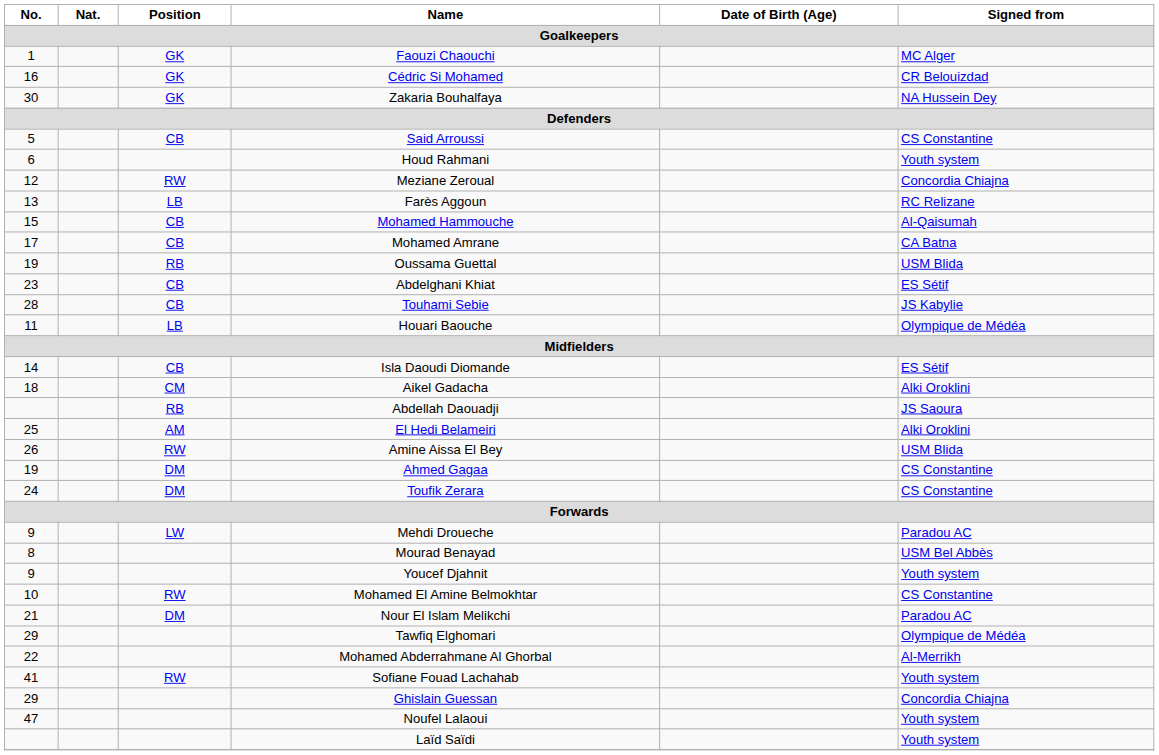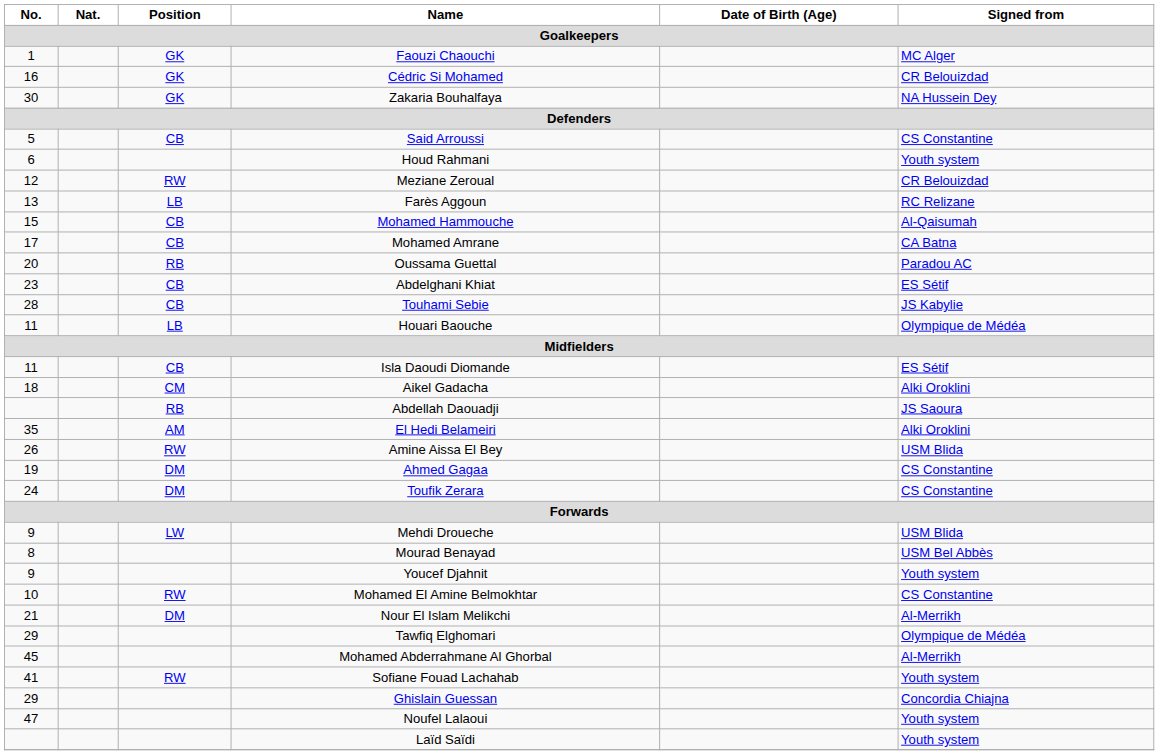 <table class="wikitable" style="text-align:center; font-size:90%; width:100%">
 <tr>
 <th style="background:white; color:black; text-align:center;">No.</th>
 <th style="background:white; color:black; text-align:center;">Nat.</th>
 <th style="background:white; color:black; text-align:center;">Position</th>
 <th style="background:white; color:black; text-align:center;">Name</th>
 <th style="background:white; color:black; text-align:center;">Date of Birth (Age)</th>
 <th style="background:white; color:black; text-align:center;">Signed from</th>
 </tr>
 <tr>
 <th colspan=10 style="background:#DCDCDC; text-align:center;">Goalkeepers</th>
 </tr>
 <tr>
 <td>1</td>
 <td></td>
 <td><a href='#'>GK</a></td>
 <td><a href='#'>Faouzi Chaouchi</a></td>
 <td></td>
 <td style="text-align:left"> <a href='#'>MC Alger</a></td>
 </tr>
 <tr>
 <td>16</td>
 <td></td>
 <td><a href='#'>GK</a></td>
 <td><a href='#'>Cédric Si Mohamed</a></td>
 <td></td>
 <td style="text-align:left"> <a href='#'>CR Belouizdad</a></td>
 </tr>
 <tr>
 <td>30</td>
 <td></td>
 <td><a href='#'>GK</a></td>
 <td>Zakaria Bouhalfaya</td>
 <td></td>
 <td style="text-align:left"> <a href='#'>NA Hussein Dey</a></td>
 </tr>
 <tr>
 <th colspan=10 style="background:#DCDCDC; text-align:center;">Defenders</th>
 </tr>
 <tr>
 <td>5</td>
 <td></td>
 <td><a href='#'>CB</a></td>
 <td><a href='#'>Said Arroussi</a></td>
 <td></td>
 <td style="text-align:left"> <a href='#'>CS Constantine</a></td>
 </tr>
 <tr>
 <td>6</td>
 <td></td>
 <td></td>
 <td>Houd Rahmani</td>
 <td></td>
 <td style="text-align:left"> <a href='#'>Youth system</a></td>
 </tr>
 <tr>
 <td>12</td>
 <td></td>
 <td><a href='#'>RW</a></td>
 <td>Meziane Zeroual</td>
 <td></td>
-<td style="text-align:left"> <a href='#'>Concordia Chiajna</a></td>
+<td style="text-align:left"> <a href='#'>CR Belouizdad</a></td>
 </tr>
 <tr>
 <td>13</td>
 <td></td>
 <td><a href='#'>LB</a></td>
 <td>Farès Aggoun</td>
 <td></td>
 <td style="text-align:left"> <a href='#'>RC Relizane</a></td>
 </tr>
 <tr>
 <td>15</td>
 <td></td>
 <td><a href='#'>CB</a></td>
 <td><a href='#'>Mohamed Hammouche</a></td>
 <td></td>
 <td style="text-align:left"> <a href='#'>Al-Qaisumah</a></td>
 </tr>
 <tr>
 <td>17</td>
 <td></td>
 <td><a href='#'>CB</a></td>
 <td>Mohamed Amrane</td>
 <td></td>
 <td style="text-align:left"> <a href='#'>CA Batna</a></td>
 </tr>
 <tr>
-<td>19</td>
+<td>20</td>
 <td></td>
 <td><a href='#'>RB</a></td>
 <td>Oussama Guettal</td>
 <td></td>
-<td style="text-align:left"> <a href='#'>USM Blida</a></td>
+<td style="text-align:left"> <a href='#'>Paradou AC</a></td>
 </tr>
 <tr>
 <td>23</td>
 <td></td>
 <td><a href='#'>CB</a></td>
 <td>Abdelghani Khiat</td>
 <td></td>
 <td style="text-align:left"> <a href='#'>ES Sétif</a></td>
 </tr>
 <tr>
 <td>28</td>
 <td></td>
 <td><a href='#'>CB</a></td>
 <td><a href='#'>Touhami Sebie</a></td>
 <td></td>
 <td style="text-align:left"> <a href='#'>JS Kabylie</a></td>
 </tr>
 <tr>
 <td>11</td>
 <td></td>
 <td><a href='#'>LB</a></td>
 <td>Houari Baouche</td>
 <td></td>
 <td style="text-align:left"> <a href='#'>Olympique de Médéa</a></td>
 </tr>
 <tr>
 <th colspan=10 style="background:#DCDCDC; text-align:center;">Midfielders</th>
 </tr>
 <tr>
-<td>14</td>
+<td>11</td>
 <td></td>
 <td><a href='#'>CB</a></td>
 <td>Isla Daoudi Diomande</td>
 <td></td>
 <td style="text-align:left"> <a href='#'>ES Sétif</a></td>
 </tr>
 <tr>
 <td>18</td>
 <td></td>
 <td><a href='#'>CM</a></td>
 <td>Aikel Gadacha</td>
 <td></td>
 <td style="text-align:left"> <a href='#'>Alki Oroklini</a></td>
 </tr>
 <tr>
 <td></td>
 <td></td>
 <td><a href='#'>RB</a></td>
 <td>Abdellah Daouadji</td>
 <td></td>
 <td style="text-align:left"> <a href='#'>JS Saoura</a></td>
 </tr>
 <tr>
-<td>25</td>
+<td>35</td>
 <td></td>
 <td><a href='#'>AM</a></td>
 <td><a href='#'>El Hedi Belameiri</a></td>
 <td></td>
 <td style="text-align:left"> <a href='#'>Alki Oroklini</a></td>
 </tr>
 <tr>
 <td>26</td>
 <td></td>
 <td><a href='#'>RW</a></td>
 <td>Amine Aissa El Bey</td>
 <td></td>
 <td style="text-align:left"> <a href='#'>USM Blida</a></td>
 </tr>
 <tr>
 <td>19</td>
 <td></td>
 <td><a href='#'>DM</a></td>
 <td><a href='#'>Ahmed Gagaa</a></td>
 <td></td>
 <td style="text-align:left"> <a href='#'>CS Constantine</a></td>
 </tr>
 <tr>
 <td>24</td>
 <td></td>
 <td><a href='#'>DM</a></td>
 <td><a href='#'>Toufik Zerara</a></td>
 <td></td>
 <td style="text-align:left"> <a href='#'>CS Constantine</a></td>
 </tr>
 <tr>
 <th colspan=10 style="background:#DCDCDC; text-align:center;">Forwards</th>
 </tr>
 <tr>
 <td>9</td>
 <td></td>
 <td><a href='#'>LW</a></td>
 <td>Mehdi Droueche</td>
 <td></td>
-<td style="text-align:left"> <a href='#'>Paradou AC</a></td>
+<td style="text-align:left"> <a href='#'>USM Blida</a></td>
 </tr>
 <tr>
 <td>8</td>
 <td></td>
 <td></td>
 <td>Mourad Benayad</td>
 <td></td>
 <td style="text-align:left"> <a href='#'>USM Bel Abbès</a></td>
 </tr>
 <tr>
 <td>9</td>
 <td></td>
 <td></td>
 <td>Youcef Djahnit</td>
 <td></td>
 <td style="text-align:left"> <a href='#'>Youth system</a></td>
 </tr>
 <tr>
 <td>10</td>
 <td></td>
 <td><a href='#'>RW</a></td>
 <td>Mohamed El Amine Belmokhtar</td>
 <td></td>
 <td style="text-align:left"> <a href='#'>CS Constantine</a></td>
 </tr>
 <tr>
 <td>21</td>
 <td></td>
 <td><a href='#'>DM</a></td>
 <td>Nour El Islam Melikchi</td>
 <td></td>
-<td style="text-align:left"> <a href='#'>Paradou AC</a></td>
+<td style="text-align:left"> <a href='#'>Al-Merrikh</a></td>
 </tr>
 <tr>
 <td>29</td>
 <td></td>
 <td></td>
 <td>Tawfiq Elghomari</td>
 <td></td>
 <td style="text-align:left"> <a href='#'>Olympique de Médéa</a></td>
 </tr>
 <tr>
-<td>22</td>
+<td>45</td>
 <td></td>
 <td></td>
 <td>Mohamed Abderrahmane Al Ghorbal</td>
 <td></td>
 <td style="text-align:left"> <a href='#'>Al-Merrikh</a></td>
 </tr>
 <tr>
 <td>41</td>
 <td></td>
 <td><a href='#'>RW</a></td>
 <td>Sofiane Fouad Lachahab</td>
 <td></td>
 <td style="text-align:left"> <a href='#'>Youth system</a></td>
 </tr>
 <tr>
 <td>29</td>
 <td></td>
 <td></td>
 <td><a href='#'>Ghislain Guessan</a></td>
 <td></td>
 <td style="text-align:left"> <a href='#'>Concordia Chiajna</a></td>
 </tr>
 <tr>
 <td>47</td>
 <td></td>
 <td></td>
 <td>Noufel Lalaoui</td>
 <td></td>
 <td style="text-align:left"> <a href='#'>Youth system</a></td>
 </tr>
 <tr>
 <td></td>
 <td></td>
 <td></td>
 <td>Laïd Saïdi</td>
 <td></td>
 <td style="text-align:left"> <a href='#'>Youth system</a></td>
 </tr>
 <tr>
 </tr>
 </table>
